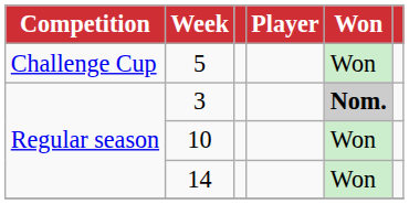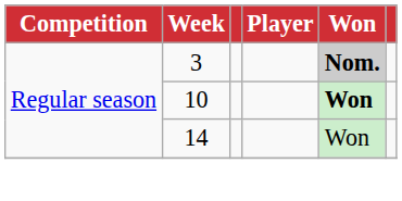 <table class="wikitable sortable">
 <tr>
 <th style="background:#d02e35; color:#fff;">Competition</th>
 <th style="background:#d02e35; color:#fff;">Week</th>
 <th style="background:#d02e35; color:#fff;"></th>
 <th style="background:#d02e35; color:#fff;">Player</th>
 <th style="background:#d02e35; color:#fff;">Won</th>
 <th style="background:#d02e35; color:#fff;"></th>
-</tr>
-<tr>
-<td><a href='#'>Challenge Cup</a></td>
-<td align="center">5</td>
-<td></td>
-<td></td>
-<td style="background:#cec;">Won</td>
-<td></td>
 </tr>
 <tr>
 <td rowspan="3"><a href='#'>Regular season</a></td>
 <td align="center">3</td>
 <td></td>
 <td></td>
 <td style="background:#ccc;"><strong>Nom.</strong></td>
 <td></td>
 </tr>
 <tr>
 <td align="center">10</td>
 <td></td>
 <td></td>
-<td style="background:#cec;">Won</td>
+<td style="background:#cec;"><strong>Won</strong></td>
 <td></td>
 </tr>
 <tr>
 <td align="center">14</td>
 <td></td>
 <td></td>
 <td style="background:#cec;">Won</td>
 <td></td>
 </tr>
 <tr>
 </tr>
 </table>
